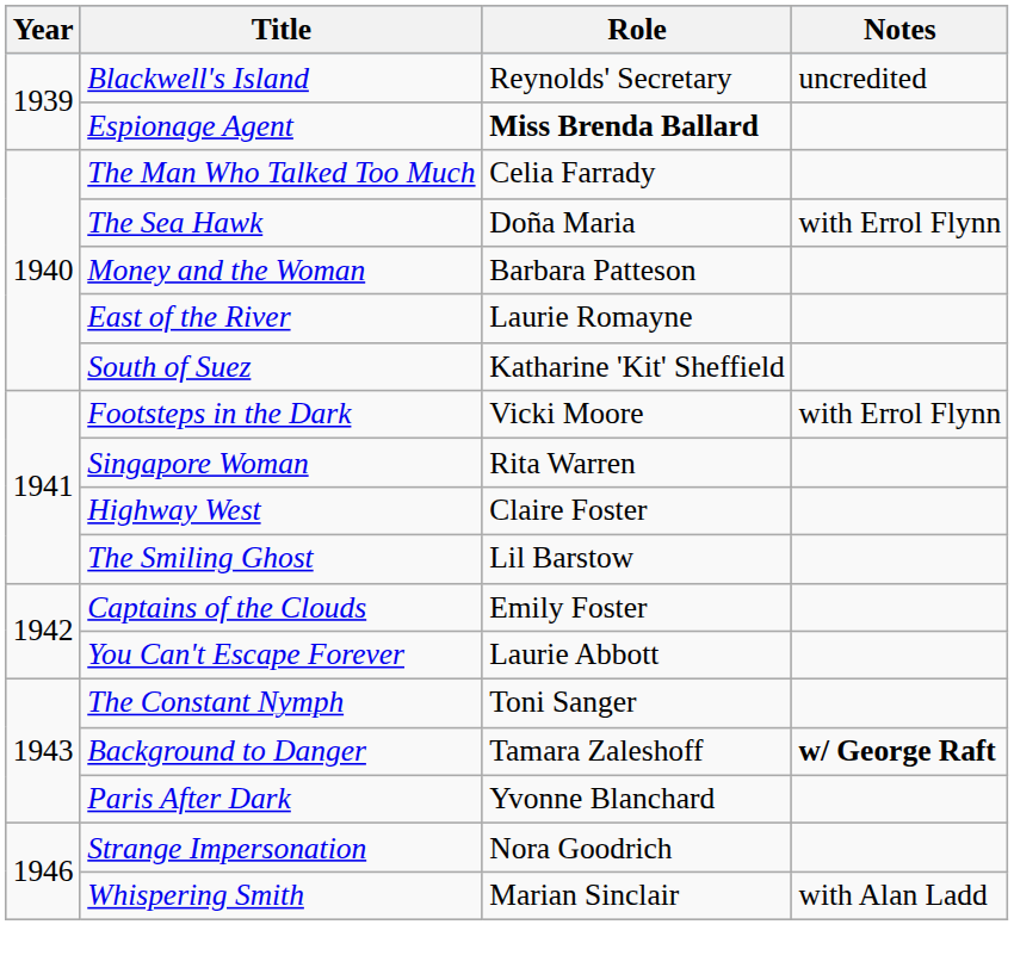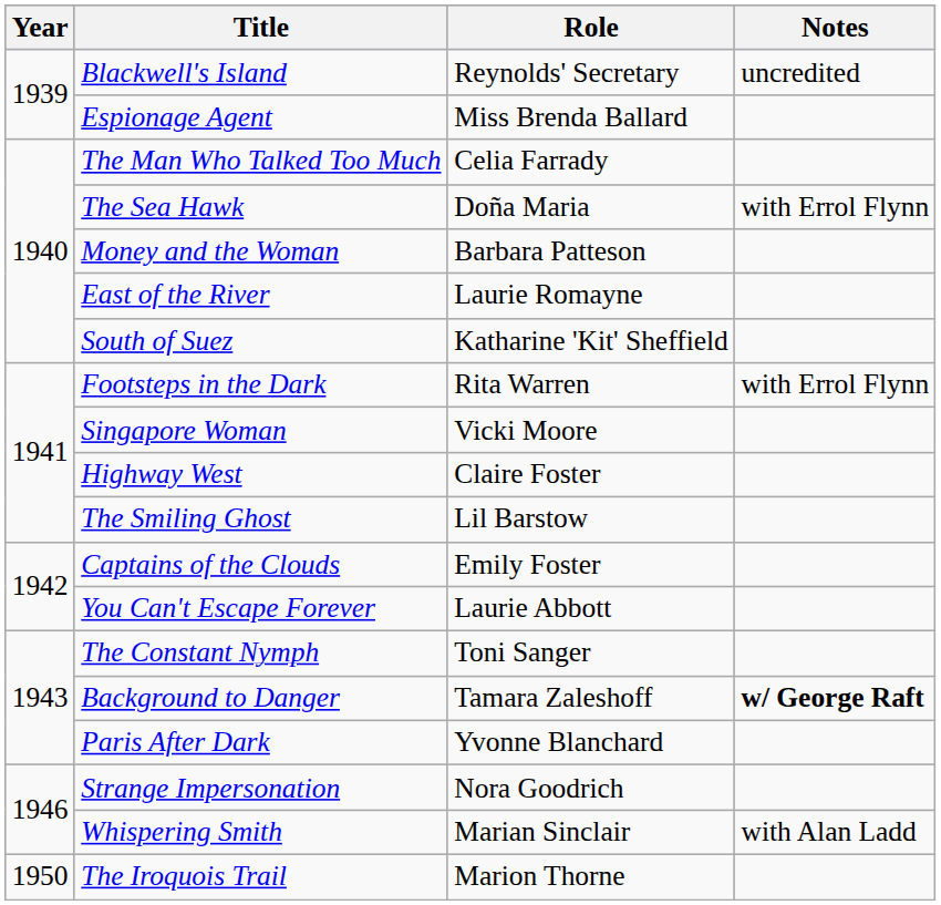 <table class="wikitable">
 <tr style="background:#B0C4DE;">
 <th>Year</th>
 <th>Title</th>
 <th>Role</th>
 <th>Notes</th>
 </tr>
 <tr>
 <td rowspan="2">1939</td>
 <td><em><a href='#'>Blackwell's Island</a></em></td>
 <td>Reynolds' Secretary</td>
 <td>uncredited</td>
 </tr>
 <tr>
 <td><em><a href='#'>Espionage Agent</a></em></td>
-<td><strong>Miss Brenda Ballard</strong></td>
+<td>Miss Brenda Ballard</td>
 <td></td>
 </tr>
 <tr>
 <td rowspan="5">1940</td>
 <td><em><a href='#'>The Man Who Talked Too Much</a></em></td>
 <td>Celia Farrady</td>
 <td></td>
 </tr>
 <tr>
 <td><em><a href='#'>The Sea Hawk</a></em></td>
 <td>Doña Maria</td>
 <td>with Errol Flynn</td>
 </tr>
 <tr>
 <td><em><a href='#'>Money and the Woman</a></em></td>
 <td>Barbara Patteson</td>
 <td></td>
 </tr>
 <tr>
 <td><em><a href='#'>East of the River</a></em></td>
 <td>Laurie Romayne</td>
 <td></td>
 </tr>
 <tr>
 <td><em><a href='#'>South of Suez</a></em></td>
 <td>Katharine 'Kit' Sheffield</td>
 <td></td>
 </tr>
 <tr>
 <td rowspan="4">1941</td>
 <td><em><a href='#'>Footsteps in the Dark</a></em></td>
-<td>Vicki Moore</td>
+<td>Rita Warren</td>
 <td>with Errol Flynn</td>
 </tr>
 <tr>
 <td><em><a href='#'>Singapore Woman</a></em></td>
-<td>Rita Warren</td>
+<td>Vicki Moore</td>
 <td></td>
 </tr>
 <tr>
 <td><em><a href='#'>Highway West</a></em></td>
 <td>Claire Foster</td>
 <td></td>
 </tr>
 <tr>
 <td><em><a href='#'>The Smiling Ghost</a></em></td>
 <td>Lil Barstow</td>
 <td></td>
 </tr>
 <tr>
 <td rowspan="2">1942</td>
 <td><em><a href='#'>Captains of the Clouds</a></em></td>
 <td>Emily Foster</td>
 <td></td>
 </tr>
 <tr>
 <td><em><a href='#'>You Can't Escape Forever</a></em></td>
 <td>Laurie Abbott</td>
 <td></td>
 </tr>
 <tr>
 <td rowspan="3">1943</td>
 <td><em><a href='#'>The Constant Nymph</a></em></td>
 <td>Toni Sanger</td>
 <td></td>
 </tr>
 <tr>
 <td><em><a href='#'>Background to Danger</a></em></td>
 <td>Tamara Zaleshoff</td>
 <td><strong>w/ George Raft</strong></td>
 </tr>
 <tr>
 <td><em><a href='#'>Paris After Dark</a></em></td>
 <td>Yvonne Blanchard</td>
 <td></td>
 </tr>
 <tr>
 <td rowspan="2">1946</td>
 <td><em><a href='#'>Strange Impersonation</a></em></td>
 <td>Nora Goodrich</td>
 <td></td>
 </tr>
 <tr>
 <td><em><a href='#'>Whispering Smith</a></em></td>
 <td>Marian Sinclair</td>
 <td>with Alan Ladd</td>
 </tr>
+<tr>
+<td>1950</td>
+<td><em><a href='#'>The Iroquois Trail</a></em></td>
+<td>Marion Thorne</td>
+<td></td>
+</tr>
 </table>
